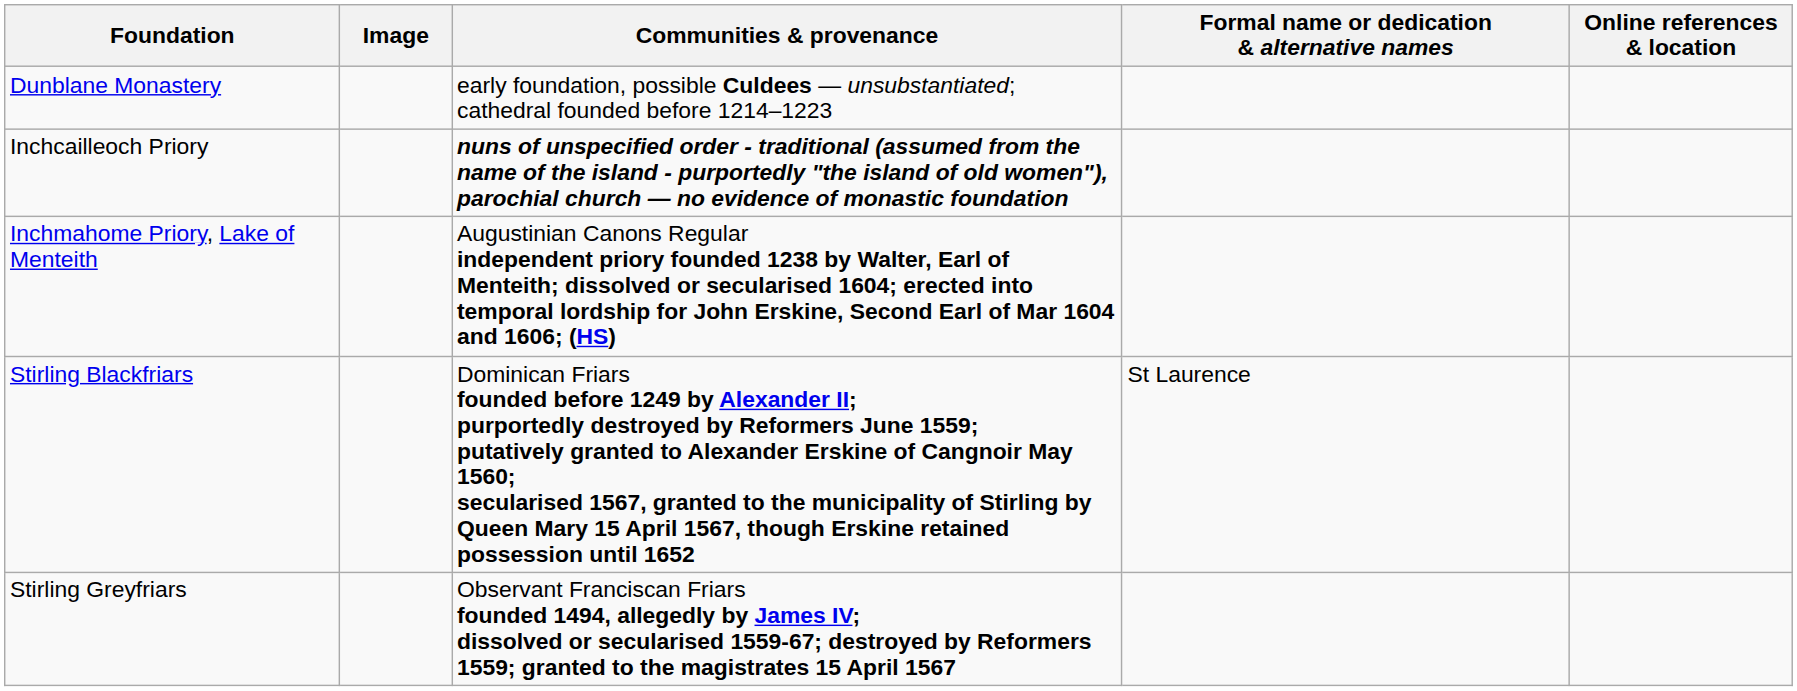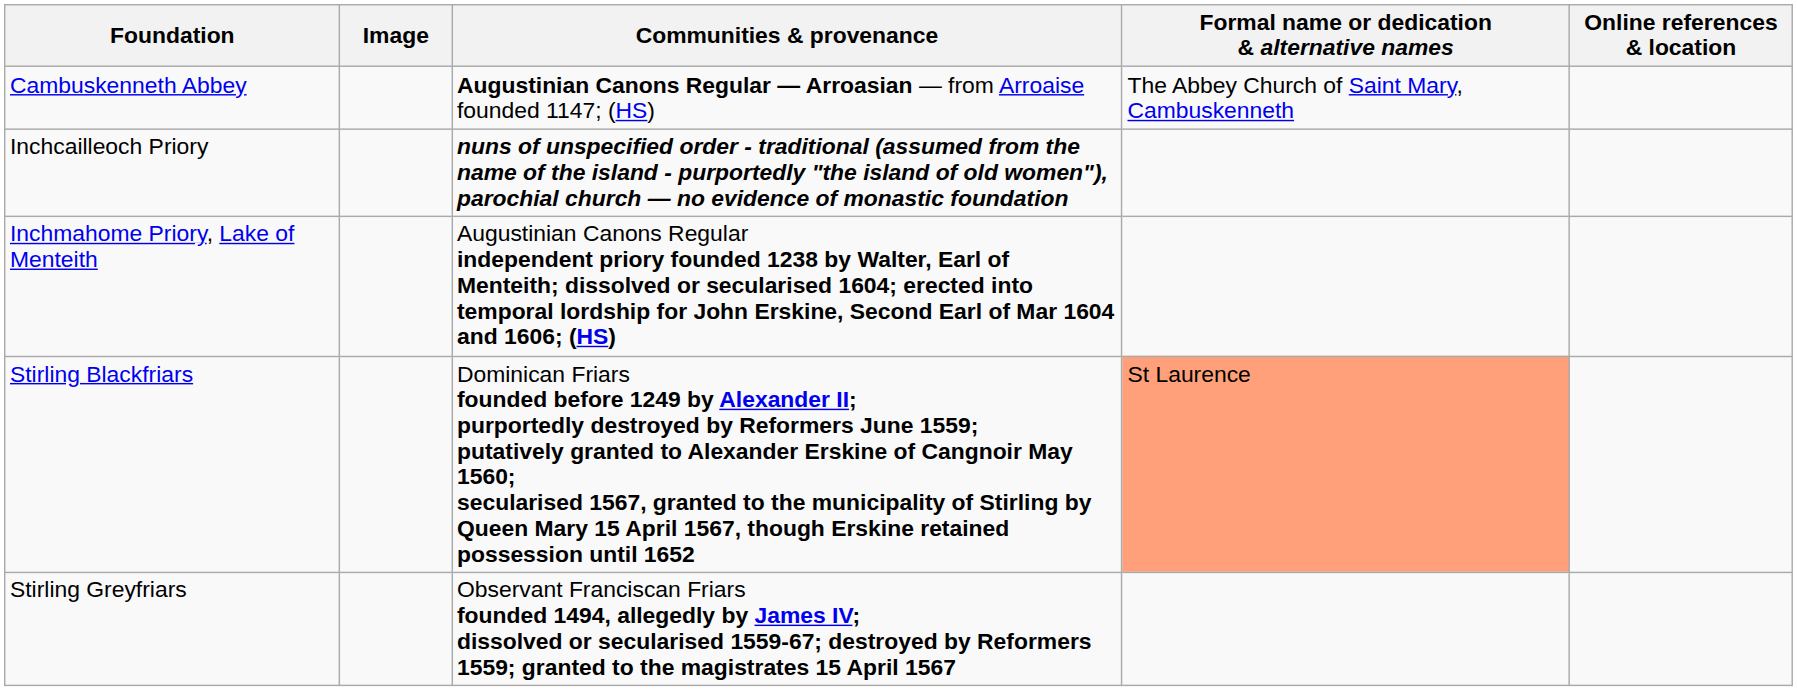 <table width=99% class="wikitable">
 <tr>
 <th width = 15%>Foundation</th>
 <th width = 5%>Image</th>
 <th width = 30%>Communities & provenance</th>
 <th width = 20%>Formal name or dedication <br>& <em>alternative names</em></th>
 <th width = 10%>Online references & location</th>
 </tr>
 <tr valign=top>
-<td><a href='#'>Dunblane Monastery</a></td>
+<td><a href='#'>Cambuskenneth Abbey</a></td>
 <td></td>
-<td>early foundation, possible <strong>Culdees</strong> — <em>unsubstantiated</em>;<br>cathedral founded before 1214–1223</td>
-<td></td>
+<td><strong>Augustinian Canons Regular — Arroasian</strong> — from <a href='#'>Arroaise</a><br>founded 1147; (<a href='#'>HS</a>)</td>
+<td>The Abbey Church of <a href='#'>Saint Mary</a>, <a href='#'>Cambuskenneth</a></td>
 <td><br></td>
 </tr>
 <tr valign=top>
 <td>Inchcailleoch Priory</td>
 <td></td>
 <td><strong><em>nuns<strong> of unspecified order<em> - </em>traditional<em> (assumed from the name of the island - purportedly "the island of old women"), parochial church — </em>no evidence of monastic foundation<em></td>
 <td></td>
 <td></td>
 </tr>
 <tr valign=top>
 <td><a href='#'>Inchmahome Priory</a>, <a href='#'>Lake of Menteith</a></td>
 <td></td>
 <td></strong>Augustinian Canons Regular<strong><br>independent priory founded 1238 by Walter, Earl of Menteith; dissolved or secularised 1604; erected into temporal lordship for John Erskine, Second Earl of Mar 1604 and 1606; (<a href='#'>HS</a>)</td>
 <td></td>
 <td><br></td>
 </tr>
 <tr valign=top>
 <td><a href='#'>Stirling Blackfriars</a></td>
 <td></td>
 <td></strong>Dominican Friars<strong><br>founded before 1249 by <a href='#'>Alexander II</a>;<br>purportedly destroyed by Reformers June 1559;<br>putatively granted to Alexander Erskine of Cangnoir May 1560;<br>secularised 1567, granted to the municipality of Stirling by Queen Mary 15 April 1567, though Erskine retained possession until 1652</td>
-<td>St Laurence</td>
+<td style="background: lightsalmon;">St Laurence</td>
 <td><br></td>
 </tr>
 <tr valign=top>
 <td>Stirling Greyfriars</td>
 <td></td>
 <td></strong>Observant Franciscan Friars<strong><br>founded 1494, allegedly by <a href='#'>James IV</a>;<br>dissolved or secularised 1559-67; destroyed by Reformers 1559; granted to the magistrates 15 April 1567</td>
 <td></td>
 <td></td>
 </tr>
 </table>
